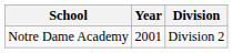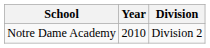 <table class="wikitable">
 <tr>
 <th>School</th>
 <th>Year</th>
 <th>Division</th>
 </tr>
 <tr>
 <td>Notre Dame Academy</td>
-<td>2001</td>
+<td>2010</td>
 <td>Division 2</td>
 </tr>
 </table>
